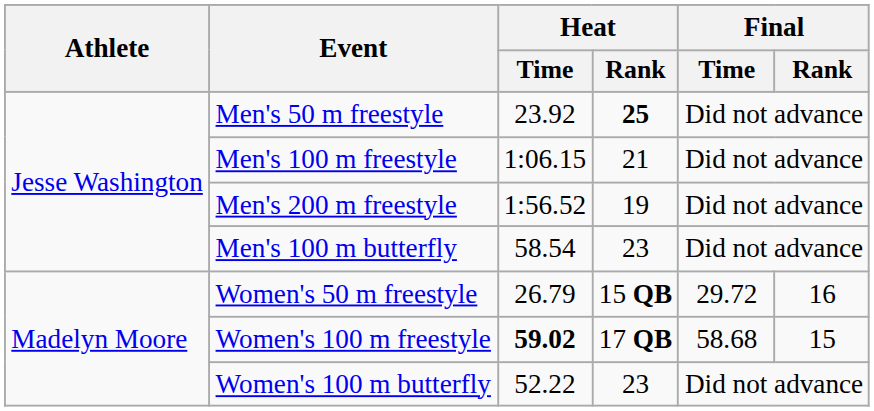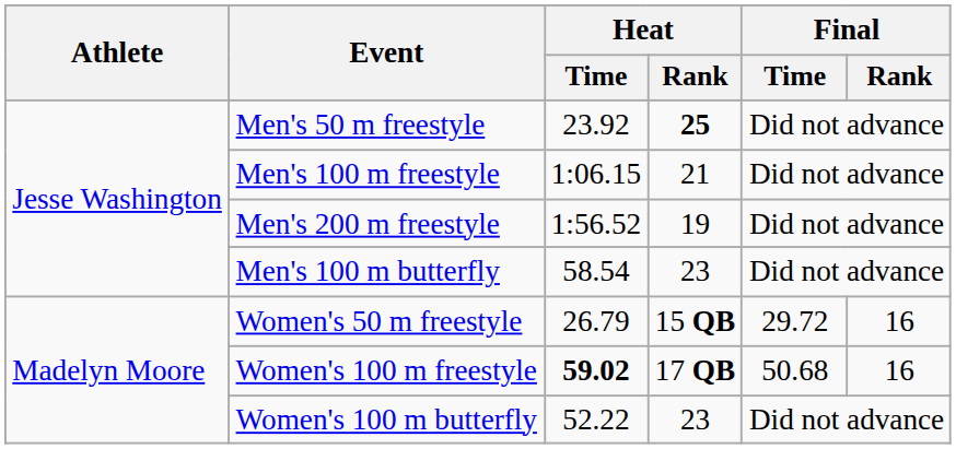 <table class=wikitable style="font-size:90%">
 <tr>
 <th rowspan="2">Athlete</th>
 <th rowspan="2">Event</th>
 <th colspan="2">Heat</th>
 <th colspan="2">Final</th>
 </tr>
 <tr style="font-size:95%">
 <th>Time</th>
 <th>Rank</th>
 <th>Time</th>
 <th>Rank</th>
 </tr>
 <tr align=center>
 <td align=left rowspan="4"><a href='#'>Jesse Washington</a></td>
 <td align=left><a href='#'>Men's 50 m freestyle</a></td>
 <td>23.92</td>
 <td><strong>25</strong></td>
 <td colspan="2">Did not advance</td>
 </tr>
 <tr align=center>
 <td align=left><a href='#'>Men's 100 m freestyle</a></td>
 <td>1:06.15</td>
 <td>21</td>
 <td colspan="2">Did not advance</td>
 </tr>
 <tr align=center>
 <td align=left><a href='#'>Men's 200 m freestyle</a></td>
 <td>1:56.52</td>
 <td>19</td>
 <td colspan="2">Did not advance</td>
 </tr>
 <tr align=center>
 <td align=left><a href='#'>Men's 100 m butterfly</a></td>
 <td>58.54</td>
 <td>23</td>
 <td colspan="2">Did not advance</td>
 </tr>
 <tr align=center>
 <td align=left rowspan="3"><a href='#'>Madelyn Moore</a></td>
 <td align=left><a href='#'>Women's 50 m freestyle</a></td>
 <td>26.79</td>
 <td>15 <strong>QB</strong></td>
 <td>29.72</td>
 <td>16</td>
 </tr>
 <tr align=center>
 <td align=left><a href='#'>Women's 100 m freestyle</a></td>
 <td><strong>59.02</strong></td>
 <td>17 <strong>QB</strong></td>
-<td>58.68</td>
-<td>15</td>
+<td>50.68</td>
+<td>16</td>
 </tr>
 <tr align=center>
 <td align=left><a href='#'>Women's 100 m butterfly</a></td>
 <td>52.22</td>
 <td>23</td>
 <td colspan="2">Did not advance</td>
 </tr>
 </table>
